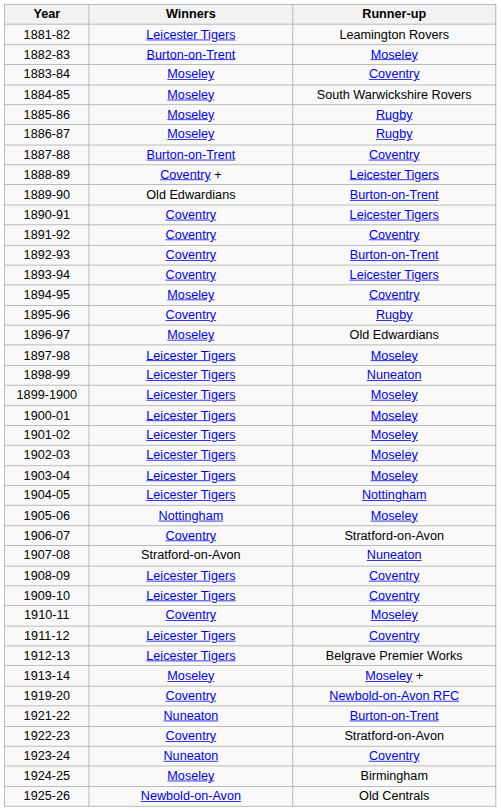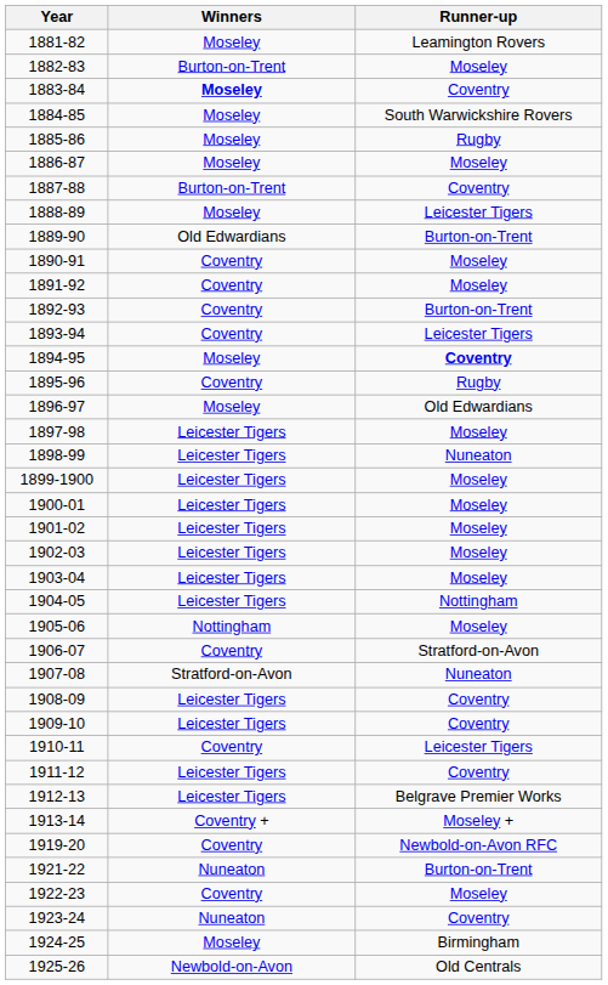 <table class="wikitable" style="text-align: center">
 <tr>
 <th width=100>Year</th>
 <th width=250>Winners</th>
 <th width=250>Runner-up</th>
 </tr>
 <tr>
 <td>1881-82</td>
-<td><a href='#'>Leicester Tigers</a></td>
+<td><a href='#'>Moseley</a></td>
 <td>Leamington Rovers</td>
 </tr>
 <tr>
 <td>1882-83</td>
 <td><a href='#'>Burton-on-Trent</a></td>
 <td><a href='#'>Moseley</a></td>
 </tr>
 <tr>
 <td>1883-84</td>
-<td><a href='#'>Moseley</a></td>
+<td><strong><a href='#'>Moseley</a></strong></td>
 <td><a href='#'>Coventry</a></td>
 </tr>
 <tr>
 <td>1884-85</td>
 <td><a href='#'>Moseley</a></td>
 <td>South Warwickshire Rovers</td>
 </tr>
 <tr>
 <td>1885-86</td>
 <td><a href='#'>Moseley</a></td>
 <td><a href='#'>Rugby</a></td>
 </tr>
 <tr>
 <td>1886-87</td>
 <td><a href='#'>Moseley</a></td>
-<td><a href='#'>Rugby</a></td>
+<td><a href='#'>Moseley</a></td>
 </tr>
 <tr>
 <td>1887-88</td>
 <td><a href='#'>Burton-on-Trent</a></td>
 <td><a href='#'>Coventry</a></td>
 </tr>
 <tr>
 <td>1888-89</td>
-<td><a href='#'>Coventry</a> +</td>
+<td><a href='#'>Moseley</a></td>
 <td><a href='#'>Leicester Tigers</a></td>
 </tr>
 <tr>
 <td>1889-90</td>
 <td>Old Edwardians</td>
 <td><a href='#'>Burton-on-Trent</a></td>
 </tr>
 <tr>
 <td>1890-91</td>
 <td><a href='#'>Coventry</a></td>
-<td><a href='#'>Leicester Tigers</a></td>
+<td><a href='#'>Moseley</a></td>
 </tr>
 <tr>
 <td>1891-92</td>
 <td><a href='#'>Coventry</a></td>
-<td><a href='#'>Coventry</a></td>
+<td><a href='#'>Moseley</a></td>
 </tr>
 <tr>
 <td>1892-93</td>
 <td><a href='#'>Coventry</a></td>
 <td><a href='#'>Burton-on-Trent</a></td>
 </tr>
 <tr>
 <td>1893-94</td>
 <td><a href='#'>Coventry</a></td>
 <td><a href='#'>Leicester Tigers</a></td>
 </tr>
 <tr>
 <td>1894-95</td>
 <td><a href='#'>Moseley</a></td>
-<td><a href='#'>Coventry</a></td>
+<td><strong><a href='#'>Coventry</a></strong></td>
 </tr>
 <tr>
 <td>1895-96</td>
 <td><a href='#'>Coventry</a></td>
 <td><a href='#'>Rugby</a></td>
 </tr>
 <tr>
 <td>1896-97</td>
 <td><a href='#'>Moseley</a></td>
 <td>Old Edwardians</td>
 </tr>
 <tr>
 <td>1897-98</td>
 <td><a href='#'>Leicester Tigers</a></td>
 <td><a href='#'>Moseley</a></td>
 </tr>
 <tr>
 <td>1898-99</td>
 <td><a href='#'>Leicester Tigers</a></td>
 <td><a href='#'>Nuneaton</a></td>
 </tr>
 <tr>
 <td>1899-1900</td>
 <td><a href='#'>Leicester Tigers</a></td>
 <td><a href='#'>Moseley</a></td>
 </tr>
 <tr>
 <td>1900-01</td>
 <td><a href='#'>Leicester Tigers</a></td>
 <td><a href='#'>Moseley</a></td>
 </tr>
 <tr>
 <td>1901-02</td>
 <td><a href='#'>Leicester Tigers</a></td>
 <td><a href='#'>Moseley</a></td>
 </tr>
 <tr>
 <td>1902-03</td>
 <td><a href='#'>Leicester Tigers</a></td>
 <td><a href='#'>Moseley</a></td>
 </tr>
 <tr>
 <td>1903-04</td>
 <td><a href='#'>Leicester Tigers</a></td>
 <td><a href='#'>Moseley</a></td>
 </tr>
 <tr>
 <td>1904-05</td>
 <td><a href='#'>Leicester Tigers</a></td>
 <td><a href='#'>Nottingham</a></td>
 </tr>
 <tr>
 <td>1905-06</td>
 <td><a href='#'>Nottingham</a></td>
 <td><a href='#'>Moseley</a></td>
 </tr>
 <tr>
 <td>1906-07</td>
 <td><a href='#'>Coventry</a></td>
 <td>Stratford-on-Avon</td>
 </tr>
 <tr>
 <td>1907-08</td>
 <td>Stratford-on-Avon</td>
 <td><a href='#'>Nuneaton</a></td>
 </tr>
 <tr>
 <td>1908-09</td>
 <td><a href='#'>Leicester Tigers</a></td>
 <td><a href='#'>Coventry</a></td>
 </tr>
 <tr>
 <td>1909-10</td>
 <td><a href='#'>Leicester Tigers</a></td>
 <td><a href='#'>Coventry</a></td>
 </tr>
 <tr>
 <td>1910-11</td>
 <td><a href='#'>Coventry</a></td>
-<td><a href='#'>Moseley</a></td>
+<td><a href='#'>Leicester Tigers</a></td>
 </tr>
 <tr>
 <td>1911-12</td>
 <td><a href='#'>Leicester Tigers</a></td>
 <td><a href='#'>Coventry</a></td>
 </tr>
 <tr>
 <td>1912-13</td>
 <td><a href='#'>Leicester Tigers</a></td>
 <td>Belgrave Premier Works</td>
 </tr>
 <tr>
 <td>1913-14</td>
-<td><a href='#'>Moseley</a></td>
+<td><a href='#'>Coventry</a> +</td>
 <td><a href='#'>Moseley</a> +</td>
 </tr>
 <tr>
 <td>1919-20</td>
 <td><a href='#'>Coventry</a></td>
 <td><a href='#'>Newbold-on-Avon RFC</a></td>
 </tr>
 <tr>
 <td>1921-22</td>
 <td><a href='#'>Nuneaton</a></td>
 <td><a href='#'>Burton-on-Trent</a></td>
 </tr>
 <tr>
 <td>1922-23</td>
 <td><a href='#'>Coventry</a></td>
-<td>Stratford-on-Avon</td>
+<td><a href='#'>Moseley</a></td>
 </tr>
 <tr>
 <td>1923-24</td>
 <td><a href='#'>Nuneaton</a></td>
 <td><a href='#'>Coventry</a></td>
 </tr>
 <tr>
 <td>1924-25</td>
 <td><a href='#'>Moseley</a></td>
 <td>Birmingham</td>
 </tr>
 <tr>
 <td>1925-26</td>
 <td><a href='#'>Newbold-on-Avon</a></td>
 <td>Old Centrals</td>
 </tr>
 </table>
